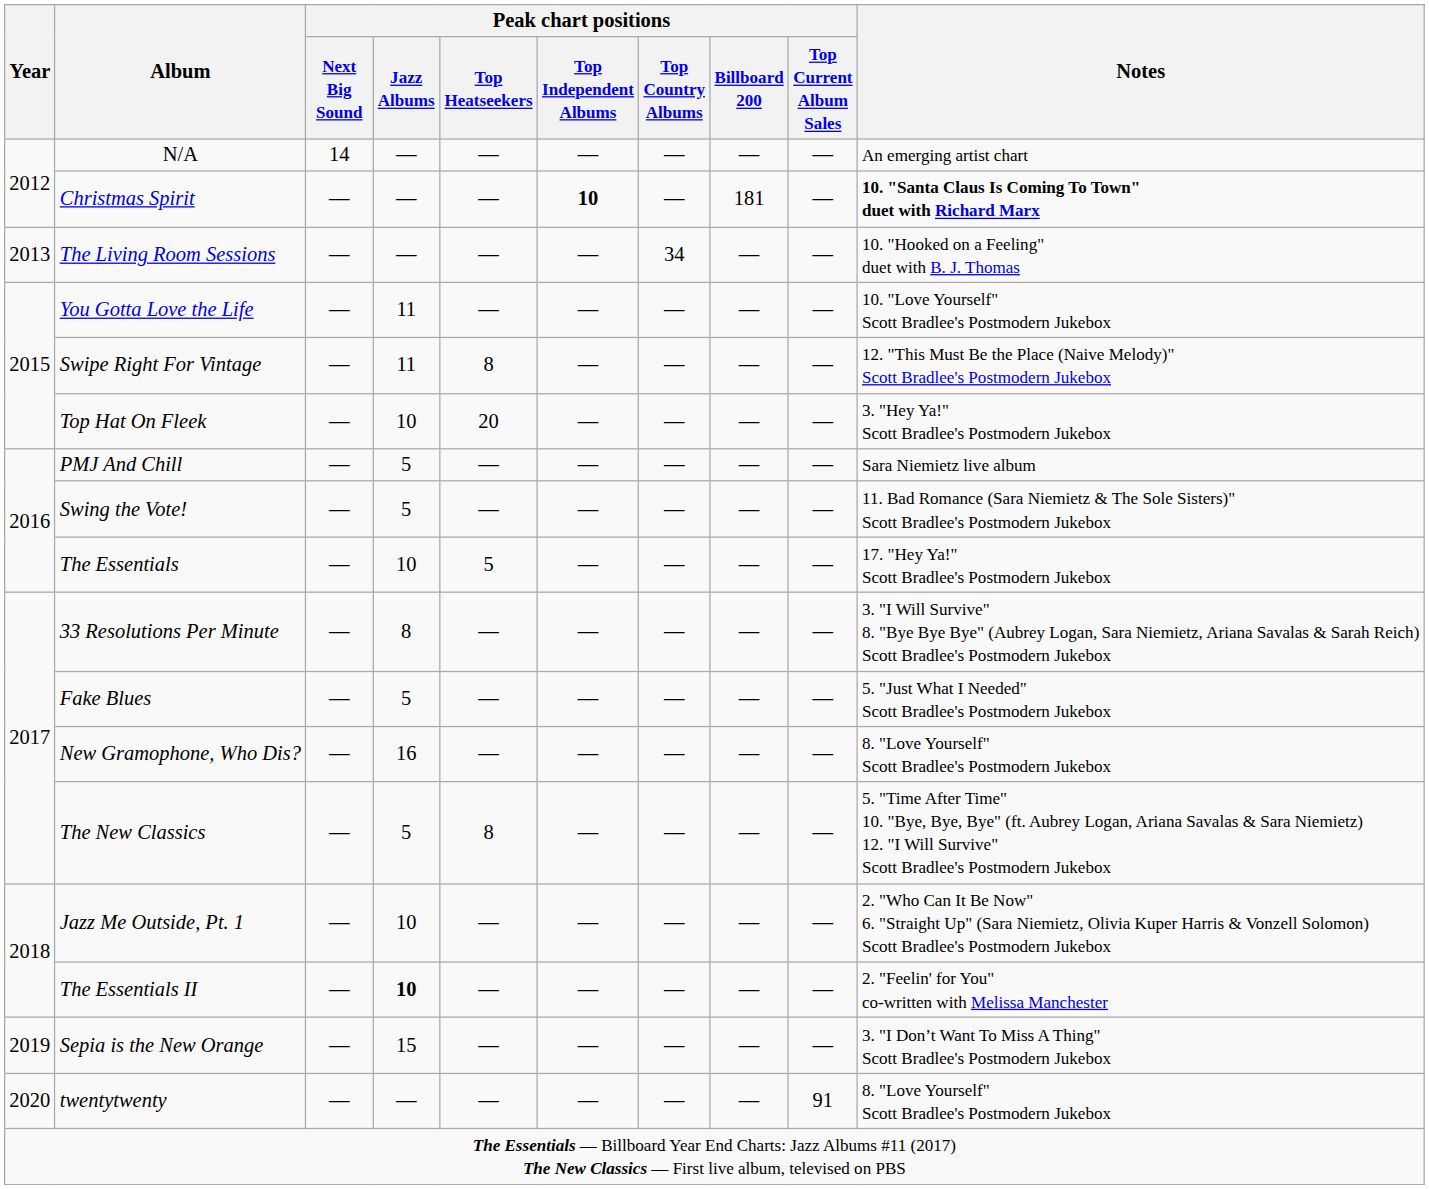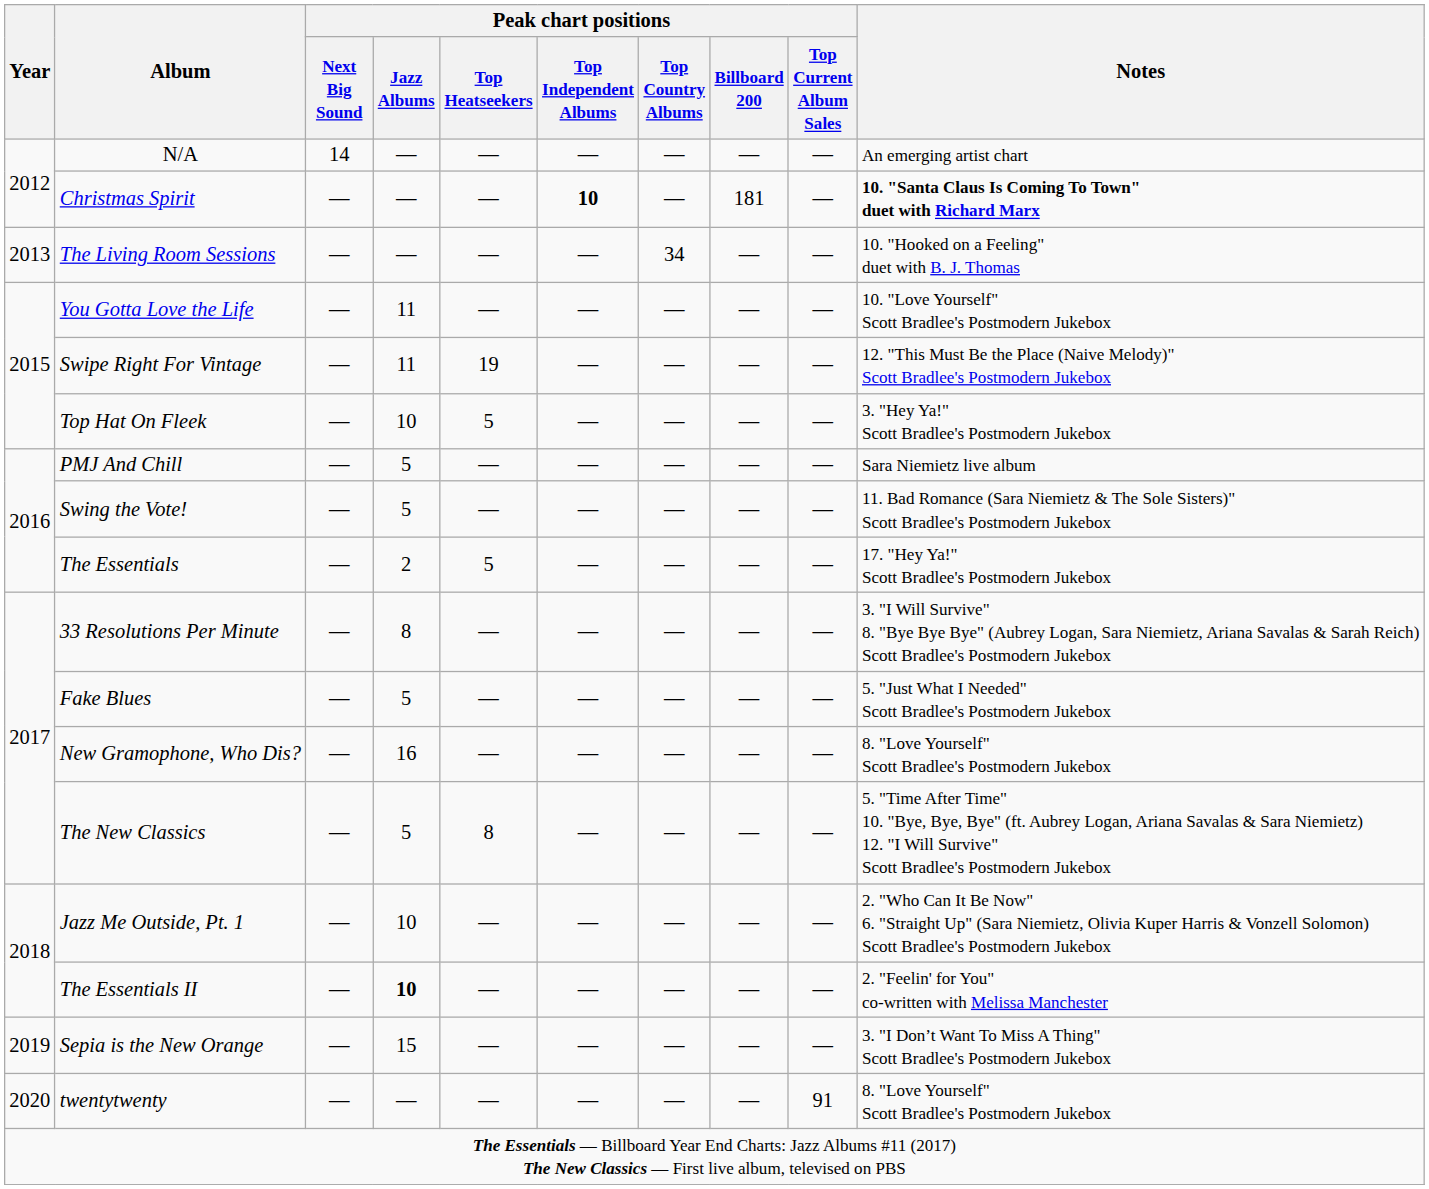 <table class="wikitable">
 <tr>
 <th rowspan="2">Year</th>
 <th rowspan="2">Album</th>
 <th colspan="7">Peak chart positions</th>
 <th rowspan="2">Notes</th>
 </tr>
 <tr>
 <th width="45"><small><a href='#'>Next Big Sound</a></small></th>
 <th width="45"><small><a href='#'>Jazz Albums</a></small></th>
 <th width="45"><small><a href='#'>Top Heatseekers</a></small></th>
 <th width="45"><small><a href='#'>Top Independent Albums</a></small></th>
 <th width="45"><small><a href='#'>Top Country Albums</a></small></th>
 <th width="45"><small><a href='#'>Billboard 200</a></small></th>
 <th width="45"><small><a href='#'>Top Current Album Sales</a></small></th>
 </tr>
 <tr>
 <td rowspan="2">2012</td>
 <td align="center">N/A</td>
 <td align="center">14</td>
 <td align="center">—</td>
 <td align="center">—</td>
 <td align="center">—</td>
 <td align="center">—</td>
 <td align="center">—</td>
 <td align="center">—</td>
 <td><small>An emerging artist chart</small></td>
 </tr>
 <tr>
 <td><a href='#'><em>Christmas Spirit</em></a></td>
 <td align="center">—</td>
 <td align="center">—</td>
 <td align="center">—</td>
 <td align="center"><strong>10</strong></td>
 <td align="center">—</td>
 <td align="center">181</td>
 <td align="center">—</td>
 <td><strong><small>10. "Santa Claus Is Coming To Town"<br> duet with <a href='#'>Richard Marx</a></small></strong></td>
 </tr>
 <tr>
 <td>2013</td>
 <td><a href='#'><em>The Living Room Sessions</em></a></td>
 <td align="center">—</td>
 <td align="center">—</td>
 <td align="center">—</td>
 <td align="center">—</td>
 <td align="center">34</td>
 <td align="center">—</td>
 <td align="center">—</td>
 <td><small>10. "Hooked on a Feeling"<br> duet with <a href='#'>B. J. Thomas</a></small></td>
 </tr>
 <tr>
 <td rowspan="3">2015</td>
 <td><em><a href='#'>You Gotta Love the Life</a></em></td>
 <td align="center">—</td>
 <td align="center">11</td>
 <td align="center">—</td>
 <td align="center">—</td>
 <td align="center">—</td>
 <td align="center">—</td>
 <td align="center">—</td>
 <td><small>10. "Love Yourself" <br>Scott Bradlee's Postmodern Jukebox</small></td>
 </tr>
 <tr>
 <td><em>Swipe Right For Vintage</em></td>
 <td align="center">—</td>
 <td align="center">11</td>
-<td align="center">8</td>
+<td align="center">19</td>
 <td align="center">—</td>
 <td align="center">—</td>
 <td align="center">—</td>
 <td align="center">—</td>
 <td><small>12. "This Must Be the Place (Naive Melody)" <br><a href='#'>Scott Bradlee's Postmodern Jukebox</a></small></td>
 </tr>
 <tr>
 <td><em>Top Hat On Fleek</em></td>
 <td align="center">—</td>
 <td align="center">10</td>
-<td align="center">20</td>
+<td align="center">5</td>
 <td align="center">—</td>
 <td align="center">—</td>
 <td align="center">—</td>
 <td align="center">—</td>
 <td><small>3. "Hey Ya!"<br>Scott Bradlee's Postmodern Jukebox</small></td>
 </tr>
 <tr>
 <td rowspan="3">2016</td>
 <td><em>PMJ And Chill</em></td>
 <td align="center">—</td>
 <td align="center">5</td>
 <td align="center">—</td>
 <td align="center">—</td>
 <td align="center">—</td>
 <td align="center">—</td>
 <td align="center">—</td>
 <td><small>Sara Niemietz live album</small></td>
 </tr>
 <tr>
 <td><em>Swing the Vote!</em></td>
 <td align="center">—</td>
 <td align="center">5</td>
 <td align="center">—</td>
 <td align="center">—</td>
 <td align="center">—</td>
 <td align="center">—</td>
 <td align="center">—</td>
 <td><small>11. Bad Romance (Sara Niemietz & The Sole Sisters)"<br>Scott Bradlee's Postmodern Jukebox</small></td>
 </tr>
 <tr>
 <td><em>The Essentials</em></td>
 <td align="center">—</td>
-<td align="center">10</td>
+<td align="center">2</td>
 <td align="center">5</td>
 <td align="center">—</td>
 <td align="center">—</td>
 <td align="center">—</td>
 <td align="center">—</td>
 <td><small>17. "Hey Ya!"<br>Scott Bradlee's Postmodern Jukebox</small></td>
 </tr>
 <tr>
 <td rowspan="4">2017</td>
 <td><em>33 Resolutions Per Minute</em></td>
 <td align="center">—</td>
 <td align="center">8</td>
 <td align="center">—</td>
 <td align="center">—</td>
 <td align="center">—</td>
 <td align="center">—</td>
 <td align="center">—</td>
 <td><small>3. "I Will Survive"<br>8. "Bye Bye Bye" (Aubrey Logan, Sara Niemietz, Ariana Savalas & Sarah Reich)<br>Scott Bradlee's Postmodern Jukebox</small></td>
 </tr>
 <tr>
 <td><em>Fake Blues</em></td>
 <td align="center">—</td>
 <td align="center">5</td>
 <td align="center">—</td>
 <td align="center">—</td>
 <td align="center">—</td>
 <td align="center">—</td>
 <td align="center">—</td>
 <td><small>5.	"Just What I Needed"<br>Scott Bradlee's Postmodern Jukebox</small></td>
 </tr>
 <tr>
 <td><em>New Gramophone, Who Dis?</em></td>
 <td align="center">—</td>
 <td align="center">16</td>
 <td align="center">—</td>
 <td align="center">—</td>
 <td align="center">—</td>
 <td align="center">—</td>
 <td align="center">—</td>
 <td><small>8. "Love Yourself"<br>Scott Bradlee's Postmodern Jukebox</small></td>
 </tr>
 <tr>
 <td><em>The New Classics</em></td>
 <td align="center">—</td>
 <td align="center">5</td>
 <td align="center">8</td>
 <td align="center">—</td>
 <td align="center">—</td>
 <td align="center">—</td>
 <td align="center">—</td>
 <td><small>5. "Time After Time" <br>10. "Bye, Bye, Bye" (ft. Aubrey Logan, Ariana Savalas & Sara Niemietz)<br>12. "I Will Survive"<br>Scott Bradlee's Postmodern Jukebox</small></td>
 </tr>
 <tr>
 <td rowspan="2">2018</td>
 <td><em>Jazz Me Outside, Pt. 1</em></td>
 <td align="center">—</td>
 <td align="center">10</td>
 <td align="center">—</td>
 <td align="center">—</td>
 <td align="center">—</td>
 <td align="center">—</td>
 <td align="center">—</td>
 <td><small>2. "Who Can It Be Now"<br>6. "Straight Up" (Sara Niemietz, Olivia Kuper Harris & Vonzell Solomon)<br>Scott Bradlee's Postmodern Jukebox</small></td>
 </tr>
 <tr>
 <td><em>The Essentials II</em></td>
 <td align="center">—</td>
 <td align="center"><strong>10</strong></td>
 <td align="center">—</td>
 <td align="center">—</td>
 <td align="center">—</td>
 <td align="center">—</td>
 <td align="center">—</td>
 <td><small>2. "Feelin' for You"<br> co-written with <a href='#'>Melissa Manchester</a></small></td>
 </tr>
 <tr>
 <td>2019</td>
 <td><em>Sepia is the New Orange</em></td>
 <td align="center">—</td>
 <td align="center">15</td>
 <td align="center">—</td>
 <td align="center">—</td>
 <td align="center">—</td>
 <td align="center">—</td>
 <td align="center">—</td>
 <td><small>3. "I Don’t Want To Miss A Thing"<br>Scott Bradlee's Postmodern Jukebox</small></td>
 </tr>
 <tr>
 <td>2020</td>
 <td><em>twentytwenty</em></td>
 <td align="center">—</td>
 <td align="center">—</td>
 <td align="center">—</td>
 <td align="center">—</td>
 <td align="center">—</td>
 <td align="center">—</td>
 <td align="center">91</td>
 <td><small>8. "Love Yourself"<br>Scott Bradlee's Postmodern Jukebox</small></td>
 </tr>
 <tr>
 <td colspan="12" align="center"><small><strong><em>The Essentials</em></strong> — Billboard Year End Charts: Jazz Albums #11 (2017)</small><br><small><strong><em>The New Classics</em></strong> — First live album, televised on PBS</small></td>
 </tr>
 <tr>
 </tr>
 </table>
